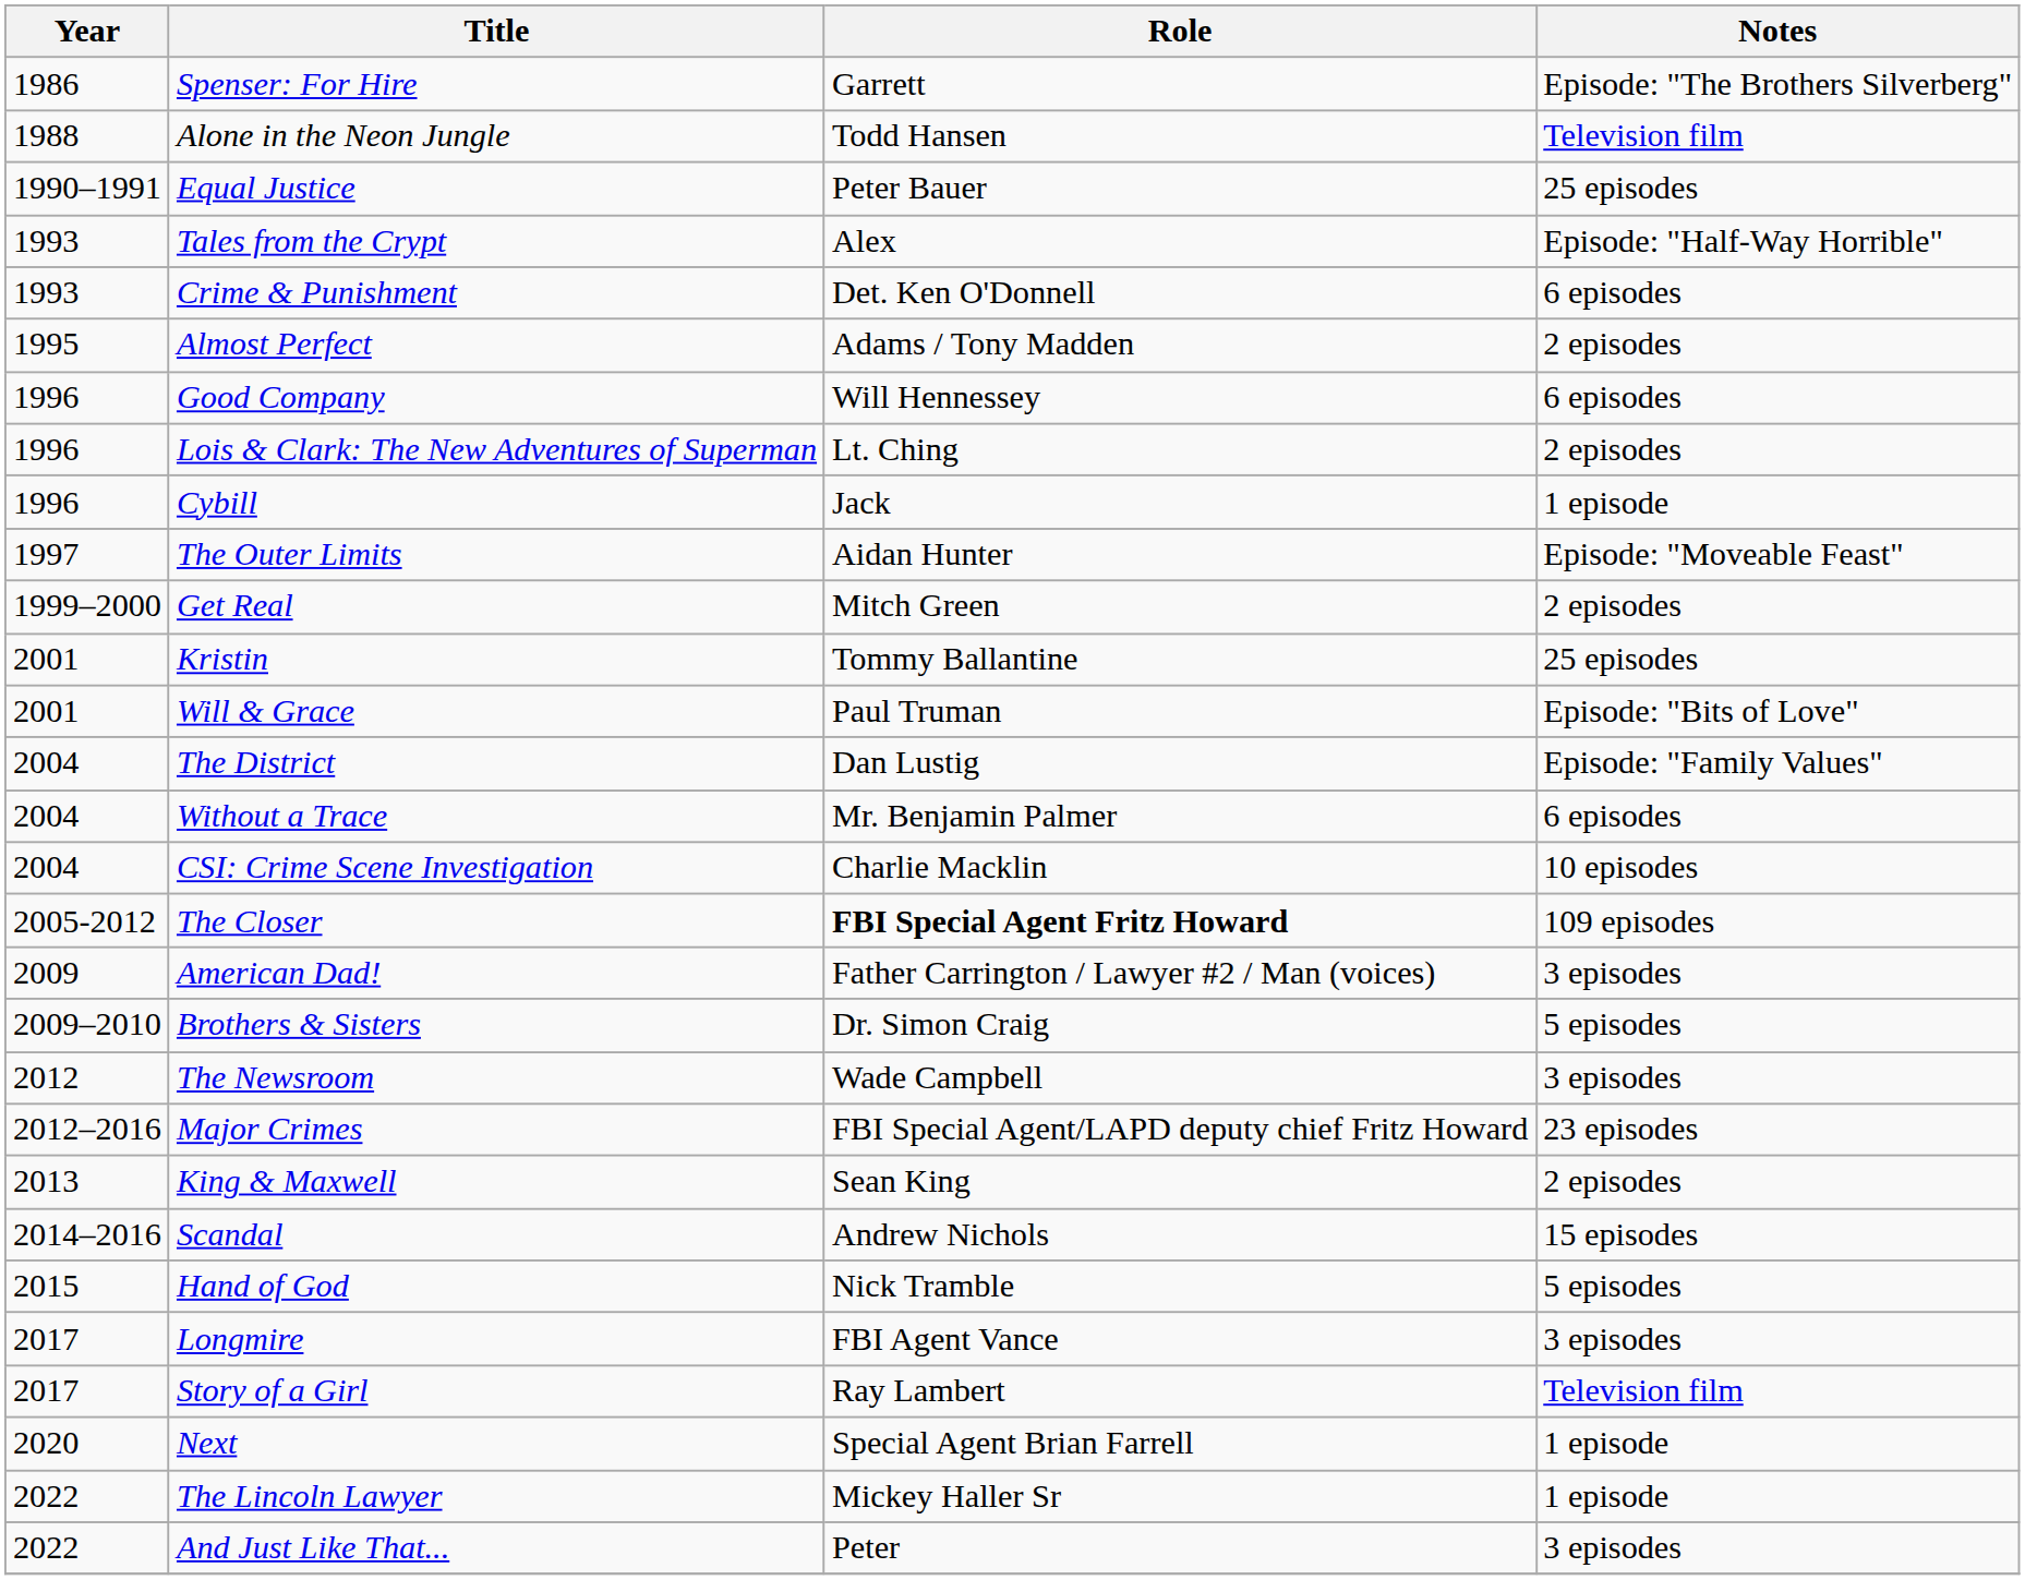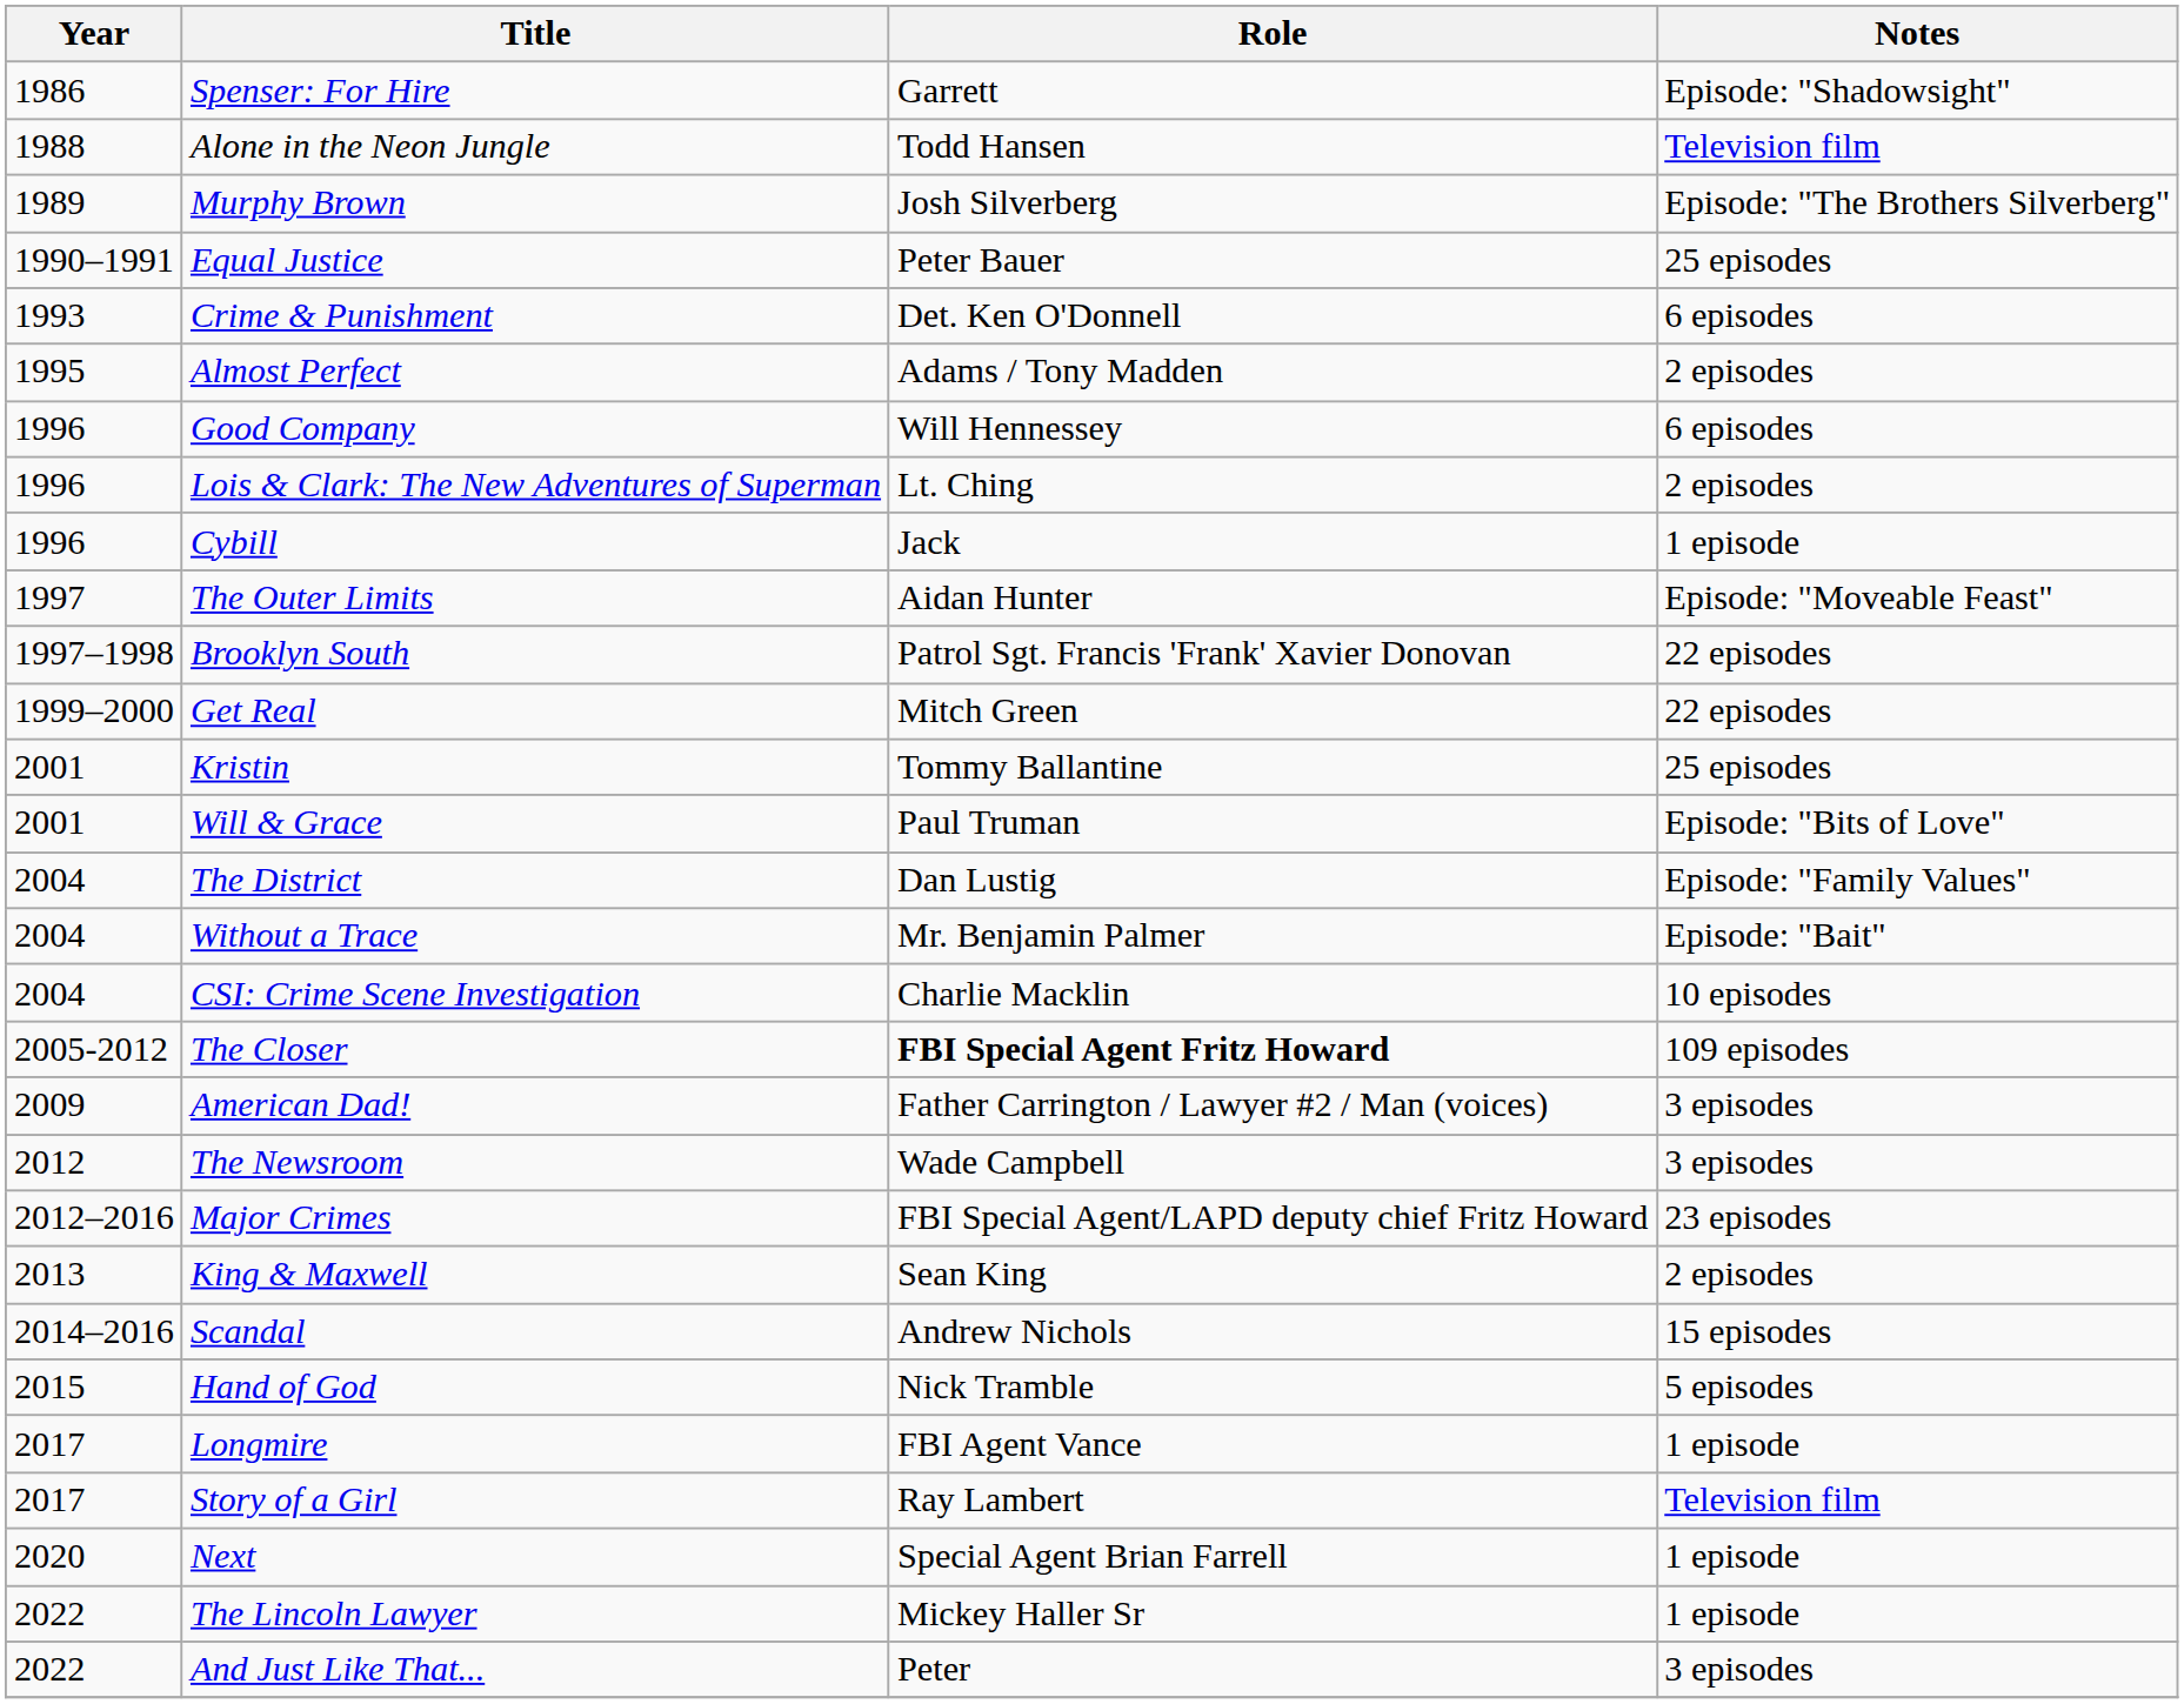 <table class="wikitable sortable">
 <tr>
 <th>Year</th>
 <th>Title</th>
 <th>Role</th>
 <th class="unsortable">Notes</th>
 </tr>
 <tr>
 <td>1986</td>
 <td><em><a href='#'>Spenser: For Hire</a></em></td>
 <td>Garrett</td>
-<td>Episode: "The Brothers Silverberg"</td>
+<td>Episode: "Shadowsight"</td>
 </tr>
 <tr>
 <td>1988</td>
 <td><em>Alone in the Neon Jungle</em></td>
 <td>Todd Hansen</td>
 <td><a href='#'>Television film</a></td>
 </tr>
 <tr>
+<td>1989</td>
+<td><em><a href='#'>Murphy Brown</a></em></td>
+<td>Josh Silverberg</td>
+<td>Episode: "The Brothers Silverberg"</td>
+</tr>
+<tr>
 <td>1990–1991</td>
 <td><em><a href='#'>Equal Justice</a></em></td>
 <td>Peter Bauer</td>
 <td>25 episodes</td>
-</tr>
-<tr>
-<td>1993</td>
-<td><em><a href='#'>Tales from the Crypt</a></em></td>
-<td>Alex</td>
-<td>Episode: "Half-Way Horrible"</td>
 </tr>
 <tr>
 <td>1993</td>
 <td><em><a href='#'>Crime & Punishment</a></em></td>
 <td>Det. Ken O'Donnell</td>
 <td>6 episodes</td>
 </tr>
 <tr>
 <td>1995</td>
 <td><em><a href='#'>Almost Perfect</a></em></td>
 <td>Adams / Tony Madden</td>
 <td>2 episodes</td>
 </tr>
 <tr>
 <td>1996</td>
 <td><em><a href='#'>Good Company</a></em></td>
 <td>Will Hennessey</td>
 <td>6 episodes</td>
 </tr>
 <tr>
 <td>1996</td>
 <td><em><a href='#'>Lois & Clark: The New Adventures of Superman</a></em></td>
 <td>Lt. Ching</td>
 <td>2 episodes</td>
 </tr>
 <tr>
 <td>1996</td>
 <td><em><a href='#'>Cybill</a></em></td>
 <td>Jack</td>
 <td>1 episode</td>
 </tr>
 <tr>
 <td>1997</td>
 <td><em><a href='#'>The Outer Limits</a></em></td>
 <td>Aidan Hunter</td>
 <td>Episode: "Moveable Feast"</td>
 </tr>
 <tr>
+<td>1997–1998</td>
+<td><em><a href='#'>Brooklyn South</a></em></td>
+<td>Patrol Sgt. Francis 'Frank' Xavier Donovan</td>
+<td>22 episodes</td>
+</tr>
+<tr>
 <td>1999–2000</td>
 <td><em><a href='#'>Get Real</a></em></td>
 <td>Mitch Green</td>
-<td>2 episodes</td>
+<td>22 episodes</td>
 </tr>
 <tr>
 <td>2001</td>
 <td><em><a href='#'>Kristin</a></em></td>
 <td>Tommy Ballantine</td>
 <td>25 episodes</td>
 </tr>
 <tr>
 <td>2001</td>
 <td><em><a href='#'>Will & Grace</a></em></td>
 <td>Paul Truman</td>
 <td>Episode: "Bits of Love"</td>
 </tr>
 <tr>
 <td>2004</td>
 <td><em><a href='#'>The District</a></em></td>
 <td>Dan Lustig</td>
 <td>Episode: "Family Values"</td>
 </tr>
 <tr>
 <td>2004</td>
 <td><em><a href='#'>Without a Trace</a></em></td>
 <td>Mr. Benjamin Palmer</td>
-<td>6 episodes</td>
+<td>Episode: "Bait"</td>
 </tr>
 <tr>
 <td>2004</td>
 <td><em><a href='#'>CSI: Crime Scene Investigation</a></em></td>
 <td>Charlie Macklin</td>
 <td>10 episodes</td>
 </tr>
 <tr>
 <td>2005-2012</td>
 <td><em><a href='#'>The Closer</a></em></td>
 <td><strong>FBI Special Agent Fritz Howard</strong></td>
 <td>109 episodes</td>
 </tr>
 <tr>
 <td>2009</td>
 <td><em><a href='#'>American Dad!</a></em></td>
 <td>Father Carrington / Lawyer #2 / Man (voices)</td>
 <td>3 episodes</td>
-</tr>
-<tr>
-<td>2009–2010</td>
-<td><em><a href='#'>Brothers & Sisters</a></em></td>
-<td>Dr. Simon Craig</td>
-<td>5 episodes</td>
 </tr>
 <tr>
 <td>2012</td>
 <td><em><a href='#'>The Newsroom</a></em></td>
 <td>Wade Campbell</td>
 <td>3 episodes</td>
 </tr>
 <tr>
 <td>2012–2016</td>
 <td><em><a href='#'>Major Crimes</a></em></td>
 <td>FBI Special Agent/LAPD deputy chief Fritz Howard</td>
 <td>23 episodes</td>
 </tr>
 <tr>
 <td>2013</td>
 <td><em><a href='#'>King & Maxwell</a></em></td>
 <td>Sean King</td>
 <td>2 episodes</td>
 </tr>
 <tr>
 <td>2014–2016</td>
 <td><em><a href='#'>Scandal</a></em></td>
 <td>Andrew Nichols</td>
 <td>15 episodes</td>
 </tr>
 <tr>
 <td>2015</td>
 <td><em><a href='#'>Hand of God</a></em></td>
 <td>Nick Tramble</td>
 <td>5 episodes</td>
 </tr>
 <tr>
 <td>2017</td>
 <td><em><a href='#'>Longmire</a></em></td>
 <td>FBI Agent Vance</td>
-<td>3 episodes</td>
+<td>1 episode</td>
 </tr>
 <tr>
 <td>2017</td>
 <td><em><a href='#'>Story of a Girl</a></em></td>
 <td>Ray Lambert</td>
 <td><a href='#'>Television film</a></td>
 </tr>
 <tr>
 <td>2020</td>
 <td><em><a href='#'>Next</a></em></td>
 <td>Special Agent Brian Farrell</td>
 <td>1 episode</td>
 </tr>
 <tr>
 <td>2022</td>
 <td><em><a href='#'>The Lincoln Lawyer</a></em></td>
 <td>Mickey Haller Sr</td>
 <td>1 episode</td>
 </tr>
 <tr>
 <td>2022</td>
 <td><em><a href='#'>And Just Like That...</a></em></td>
 <td>Peter</td>
 <td>3 episodes</td>
 </tr>
 <tr>
 </tr>
 </table>
